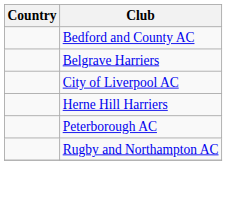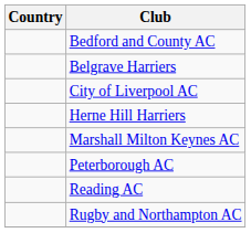 <table class="wikitable" style="font-size:95%;">
 <tr>
 <th>Country</th>
 <th>Club</th>
 </tr>
 <tr>
 <td></td>
 <td><a href='#'>Bedford and County AC</a></td>
 </tr>
 <tr>
 <td></td>
 <td><a href='#'>Belgrave Harriers</a></td>
 </tr>
 <tr>
 <td></td>
 <td><a href='#'>City of Liverpool AC</a></td>
 </tr>
 <tr>
 <td></td>
 <td><a href='#'>Herne Hill Harriers</a></td>
 </tr>
 <tr>
 <td></td>
+<td><a href='#'>Marshall Milton Keynes AC</a></td>
+</tr>
+<tr>
+<td></td>
 <td><a href='#'>Peterborough AC</a></td>
+</tr>
+<tr>
+<td></td>
+<td><a href='#'>Reading AC</a></td>
 </tr>
 <tr>
 <td></td>
 <td><a href='#'>Rugby and Northampton AC</a></td>
 </tr>
 <tr>
 </tr>
 </table>
